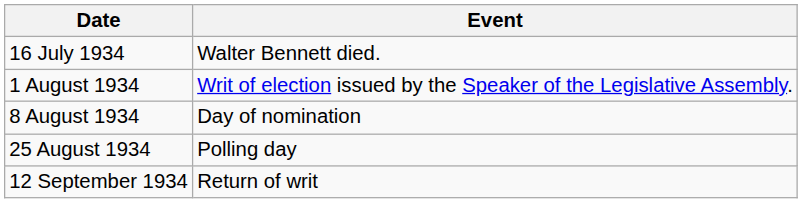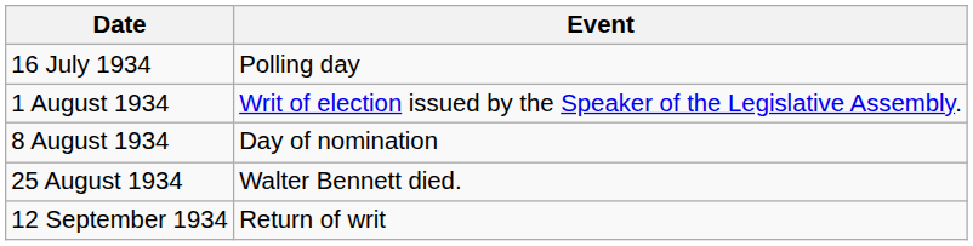 <table class="wikitable">
 <tr>
 <th>Date</th>
 <th>Event</th>
 </tr>
 <tr>
 <td>16 July 1934</td>
-<td>Walter Bennett died.</td>
+<td>Polling day</td>
 </tr>
 <tr>
 <td>1 August 1934</td>
 <td><a href='#'>Writ of election</a> issued by the <a href='#'>Speaker of the Legislative Assembly</a>.</td>
 </tr>
 <tr>
 <td>8 August 1934</td>
 <td>Day of nomination</td>
 </tr>
 <tr>
 <td>25 August 1934</td>
-<td>Polling day</td>
+<td>Walter Bennett died.</td>
 </tr>
 <tr>
 <td>12 September 1934</td>
 <td>Return of writ</td>
 </tr>
 </table>
